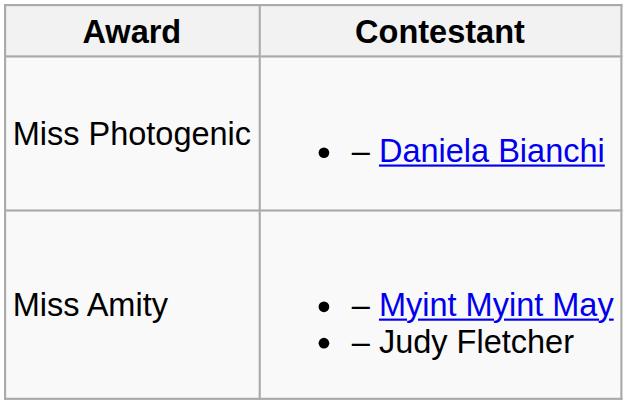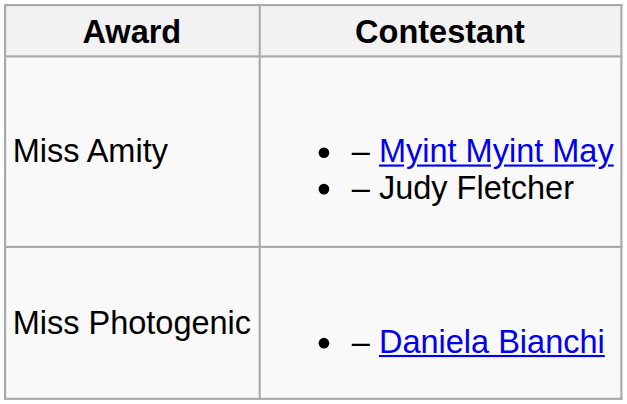 <table class="wikitable sortable unsortable" style="font-size: 95%;">
 <tr>
 <th>Award</th>
 <th>Contestant</th>
 </tr>
 <tr>
+<td>Miss Amity</td>
+<td><br><ul><li> – <a href='#'>Myint Myint May</a></li><li> – Judy Fletcher</li></ul></td>
+</tr>
+<tr>
 <td>Miss Photogenic</td>
 <td><br><ul><li> – <a href='#'>Daniela Bianchi</a></li></ul></td>
 </tr>
-<tr>
-<td>Miss Amity</td>
-<td><br><ul><li> – <a href='#'>Myint Myint May</a></li><li> – Judy Fletcher</li></ul></td>
-</tr>
 </table>
